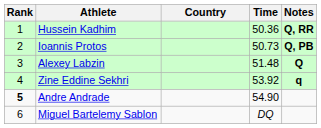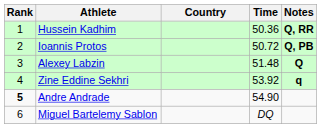 <table class="wikitable sortable" style="text-align:center">
 <tr>
 <th>Rank</th>
 <th style="width:180px">Athlete</th>
 <th style="width:125px">Country</th>
 <th>Time</th>
 <th>Notes</th>
 </tr>
 <tr style="background:#cfc;">
 <td>1</td>
 <td style="text-align:left;"><a href='#'>Hussein Kadhim</a></td>
 <td style="text-align:left;"></td>
 <td>50.36</td>
 <td><strong>Q, RR</strong></td>
 </tr>
 <tr style="background:#cfc;">
 <td>2</td>
 <td style="text-align:left;"><a href='#'>Ioannis Protos</a></td>
 <td style="text-align:left;"></td>
-<td>50.73</td>
+<td>50.72</td>
 <td><strong>Q, PB</strong></td>
 </tr>
 <tr style="background:#cfc;">
 <td>3</td>
 <td style="text-align:left;"><a href='#'>Alexey Labzin</a></td>
 <td style="text-align:left;"></td>
 <td>51.48</td>
 <td><strong>Q</strong></td>
 </tr>
 <tr style="background:#cfc;">
 <td>4</td>
 <td style="text-align:left;"><a href='#'>Zine Eddine Sekhri</a></td>
 <td style="text-align:left;"></td>
 <td>53.92</td>
 <td><strong>q</strong></td>
 </tr>
 <tr>
 <td><strong>5</strong></td>
 <td style="text-align:left;"><a href='#'>Andre Andrade</a></td>
 <td style="text-align:left;"></td>
 <td>54.90</td>
 <td></td>
 </tr>
 <tr>
 <td>6</td>
 <td style="text-align:left;"><a href='#'>Miguel Bartelemy Sablon</a></td>
 <td style="text-align:left;"></td>
 <td><em>DQ</em></td>
 <td></td>
 </tr>
 </table>
